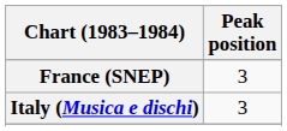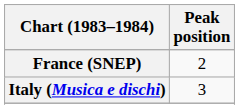 <table class="wikitable sortable plainrowheaders" style="text-align:center">
 <tr>
 <th scope="col">Chart (1983–1984)</th>
 <th scope="col">Peak<br>position</th>
 </tr>
 <tr>
 </tr>
 <tr>
 <th scope="row">France (SNEP)</th>
-<td>3</td>
+<td>2</td>
 </tr>
 <tr>
 <th scope="row">Italy (<em><a href='#'>Musica e dischi</a></em>)</th>
 <td>3</td>
 </tr>
 <tr>
 </tr>
 <tr>
 </tr>
 <tr>
 </tr>
 <tr>
 </tr>
 </table>
